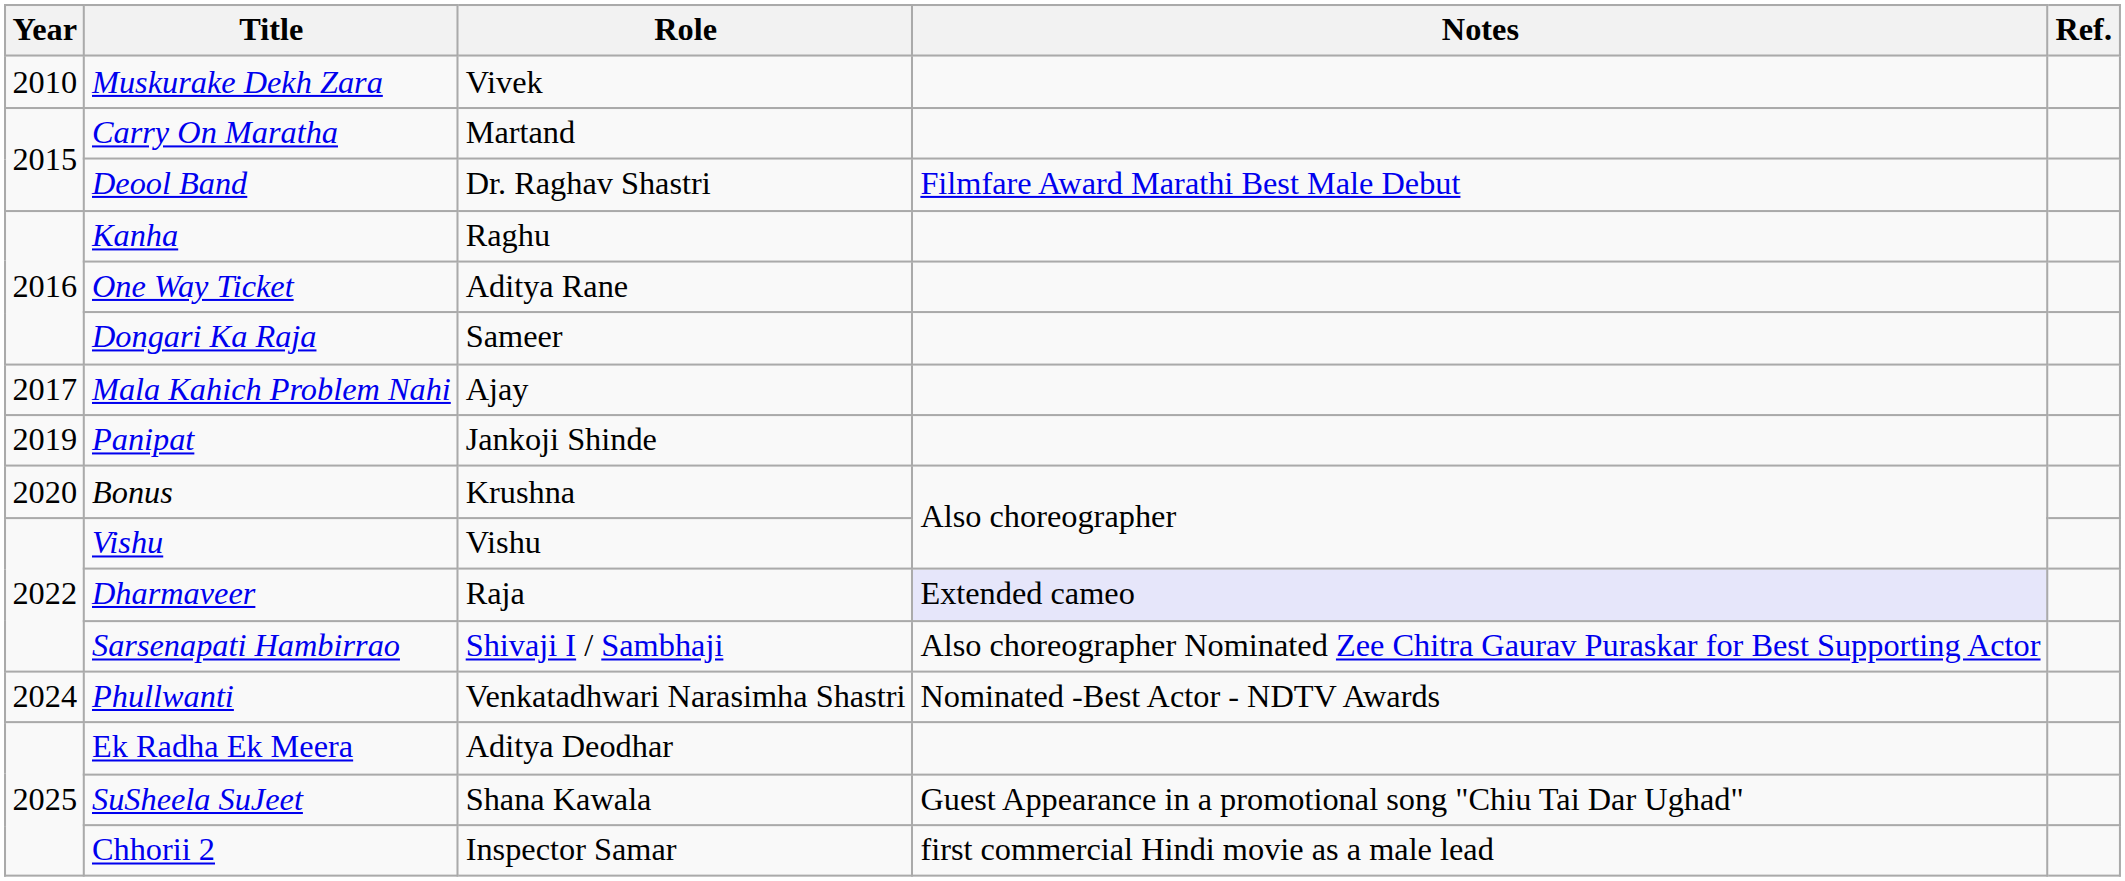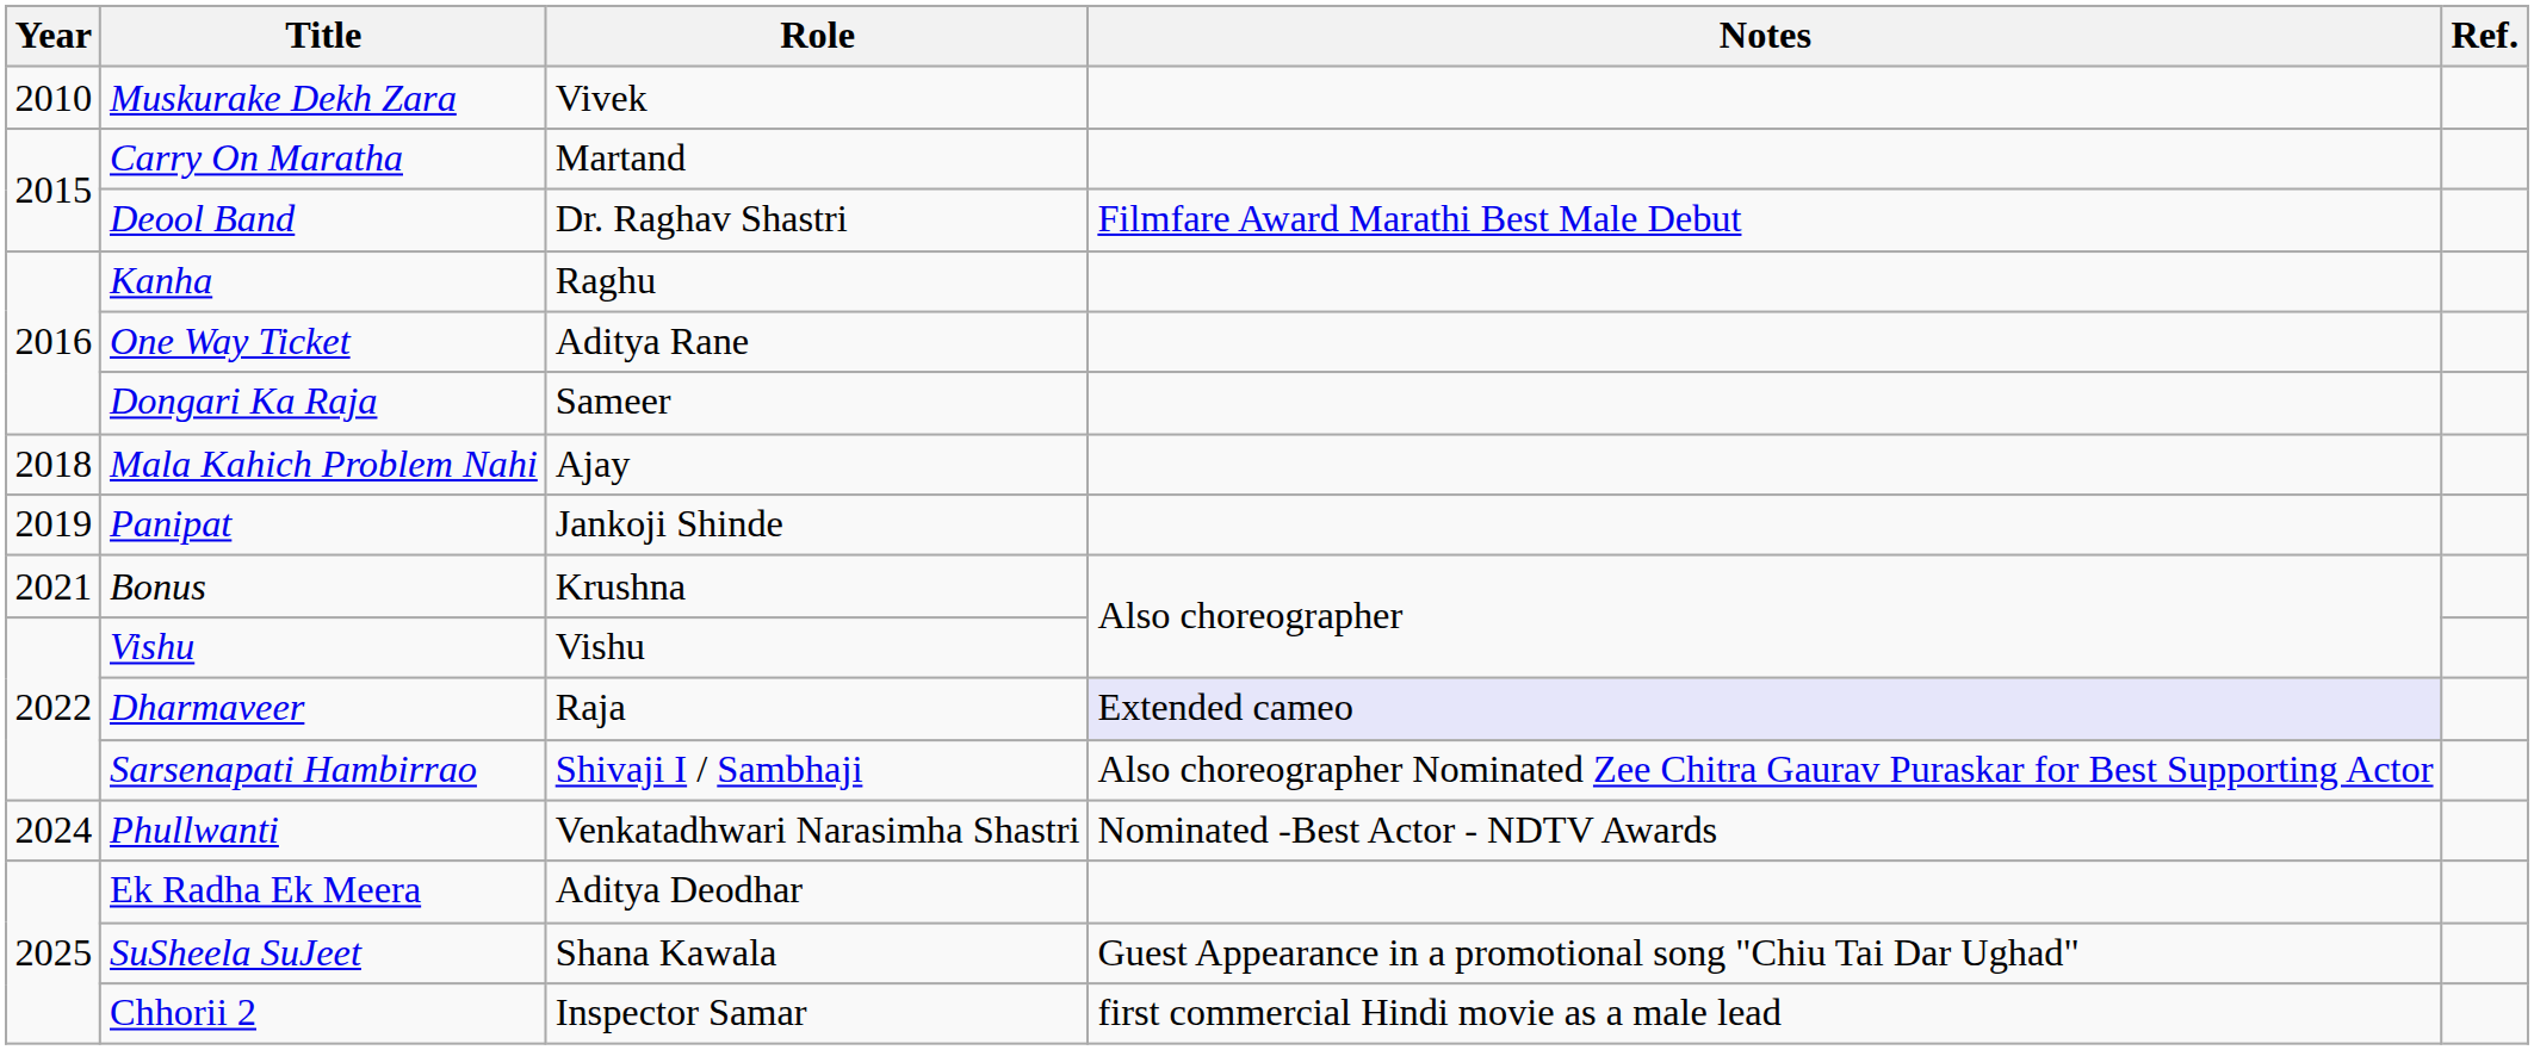 <table class="wikitable sortable">
 <tr>
 <th>Year</th>
 <th>Title</th>
 <th>Role</th>
 <th>Notes</th>
 <th>Ref.</th>
 </tr>
 <tr>
 <td>2010</td>
 <td><em><a href='#'>Muskurake Dekh Zara</a></em></td>
 <td>Vivek</td>
 <td></td>
 <td></td>
 </tr>
 <tr>
 <td rowspan="2">2015</td>
 <td><em><a href='#'>Carry On Maratha</a></em></td>
 <td>Martand</td>
 <td></td>
 <td></td>
 </tr>
 <tr>
 <td><em><a href='#'>Deool Band</a></em></td>
 <td>Dr. Raghav Shastri</td>
 <td><a href='#'>Filmfare Award Marathi Best Male Debut</a></td>
 <td></td>
 </tr>
 <tr>
 <td rowspan="3">2016</td>
 <td><em><a href='#'>Kanha</a></em></td>
 <td>Raghu</td>
 <td></td>
 <td></td>
 </tr>
 <tr>
 <td><em><a href='#'>One Way Ticket</a></em></td>
 <td>Aditya Rane</td>
 <td></td>
 <td></td>
 </tr>
 <tr>
 <td><em><a href='#'>Dongari Ka Raja</a></em></td>
 <td>Sameer</td>
 <td></td>
 <td></td>
 </tr>
 <tr>
-<td>2017</td>
+<td>2018</td>
 <td><em><a href='#'>Mala Kahich Problem Nahi</a></em></td>
 <td>Ajay</td>
 <td></td>
 <td></td>
 </tr>
 <tr>
 <td>2019</td>
 <td><em><a href='#'>Panipat</a></em></td>
 <td>Jankoji Shinde</td>
 <td></td>
 <td></td>
 </tr>
 <tr>
-<td>2020</td>
+<td>2021</td>
 <td><em>Bonus</em></td>
 <td>Krushna</td>
 <td rowspan="2">Also choreographer</td>
 <td></td>
 </tr>
 <tr>
 <td rowspan="3">2022</td>
 <td><em><a href='#'>Vishu</a></em></td>
 <td>Vishu</td>
 <td></td>
 </tr>
 <tr>
 <td><em><a href='#'>Dharmaveer</a></em></td>
 <td>Raja</td>
 <td style="background: lavender;">Extended cameo</td>
 <td></td>
 </tr>
 <tr>
 <td><em><a href='#'>Sarsenapati Hambirrao</a></em></td>
 <td><a href='#'>Shivaji I</a> / <a href='#'>Sambhaji</a></td>
 <td>Also choreographer Nominated <a href='#'>Zee Chitra Gaurav Puraskar for Best Supporting Actor</a></td>
 <td></td>
 </tr>
 <tr>
 <td>2024</td>
 <td><em><a href='#'>Phullwanti</a></em></td>
 <td>Venkatadhwari Narasimha Shastri</td>
 <td>Nominated -Best Actor - NDTV Awards</td>
 <td></td>
 </tr>
 <tr>
 <td rowspan="3">2025</td>
 <td><a href='#'>Ek Radha Ek Meera</a></td>
 <td>Aditya Deodhar</td>
 <td></td>
 <td></td>
 </tr>
 <tr>
 <td><a href='#'><em>SuSheela SuJeet</em></a></td>
 <td>Shana Kawala</td>
 <td>Guest Appearance in a promotional song "Chiu Tai Dar Ughad"</td>
 <td></td>
 </tr>
 <tr>
 <td><a href='#'>Chhorii 2</a></td>
 <td>Inspector Samar</td>
 <td>first commercial Hindi movie as a male lead</td>
 <td></td>
 </tr>
 </table>
